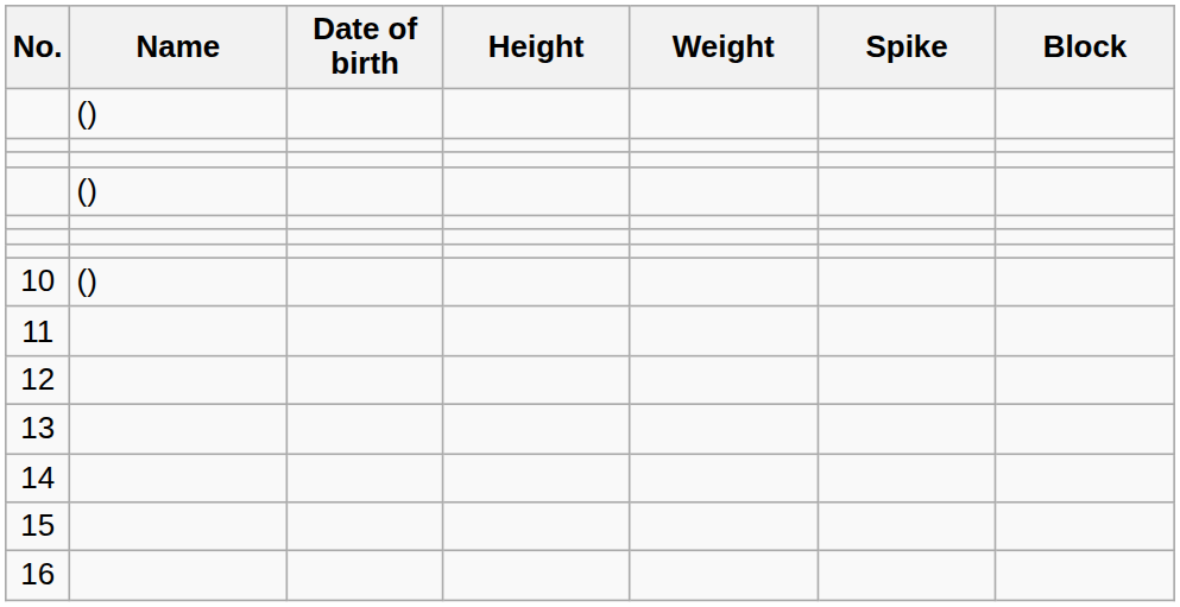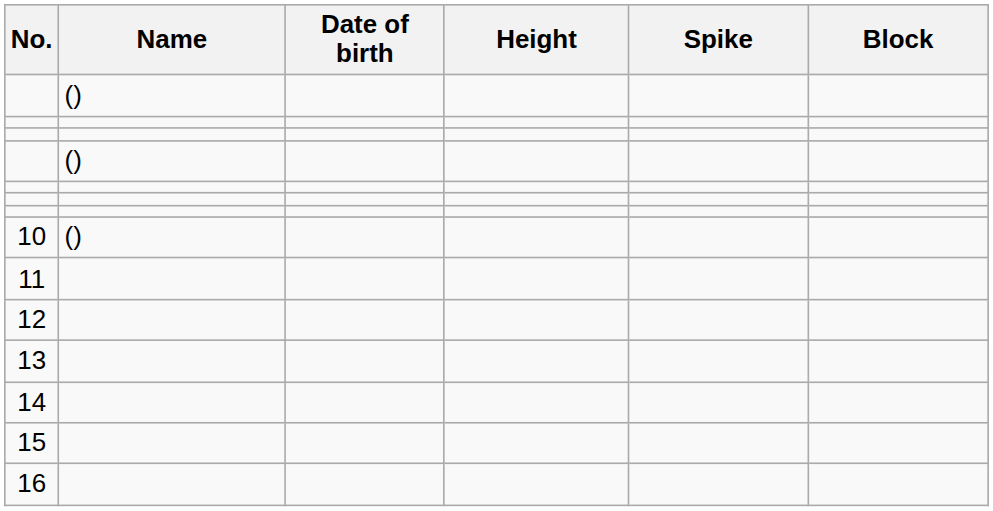 <table class="wikitable sortable" style="font-size:100%; text-align:center;">
 <tr>
 <th>No.</th>
 <th style="width:12em">Name</th>
 <th style="width:8em">Date of birth</th>
 <th style="width:9em">Height</th>
-<th style="width:9em">Weight</th>
 <th style="width:9em">Spike</th>
 <th style="width:9em">Block</th>
 </tr>
 <tr>
 <td></td>
 <td align=left>  ()</td>
 <td align=right></td>
-<td></td>
 <td></td>
 <td></td>
 <td></td>
 </tr>
 <tr>
 <td></td>
 <td align=left> </td>
 <td align=right></td>
 <td></td>
 <td></td>
 <td></td>
-<td></td>
 </tr>
 <tr>
 <td></td>
 <td align=left> </td>
 <td align=right></td>
-<td></td>
 <td></td>
 <td></td>
 <td></td>
 </tr>
 <tr>
 <td></td>
 <td align=left>  ()</td>
 <td align=right></td>
 <td></td>
 <td></td>
 <td></td>
-<td></td>
 </tr>
 <tr>
 <td></td>
 <td align=left> </td>
 <td align=right></td>
-<td></td>
 <td></td>
 <td></td>
 <td></td>
 </tr>
 <tr>
 <td></td>
 <td align=left> </td>
 <td align=right></td>
 <td></td>
 <td></td>
 <td></td>
-<td></td>
 </tr>
 <tr>
 <td></td>
 <td align=left> </td>
 <td align=right></td>
-<td></td>
 <td></td>
 <td></td>
 <td></td>
 </tr>
 <tr>
 <td>10</td>
 <td align=left>  ()</td>
 <td align=right></td>
 <td></td>
 <td></td>
 <td></td>
-<td></td>
 </tr>
 <tr>
 <td>11</td>
 <td align=left> </td>
 <td align=right></td>
-<td></td>
 <td></td>
 <td></td>
 <td></td>
 </tr>
 <tr>
 <td>12</td>
 <td align=left> </td>
 <td align=right></td>
 <td></td>
 <td></td>
 <td></td>
-<td></td>
 </tr>
 <tr>
 <td>13</td>
 <td align=left> </td>
 <td align=right></td>
-<td></td>
 <td></td>
 <td></td>
 <td></td>
 </tr>
 <tr>
 <td>14</td>
 <td align=left> </td>
 <td align=right></td>
 <td></td>
 <td></td>
 <td></td>
-<td></td>
 </tr>
 <tr>
 <td>15</td>
 <td align=left> </td>
 <td align=right></td>
-<td></td>
 <td></td>
 <td></td>
 <td></td>
 </tr>
 <tr>
 <td>16</td>
 <td align=left> </td>
 <td align=right></td>
 <td></td>
 <td></td>
 <td></td>
-<td></td>
 </tr>
 </table>
